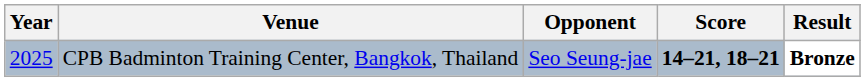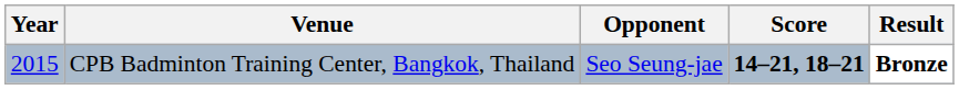 <table class="sortable wikitable" style="font-size: 90%;">
 <tr>
 <th>Year</th>
 <th>Venue</th>
 <th>Opponent</th>
 <th>Score</th>
 <th>Result</th>
 </tr>
 <tr style="background:#AABBCC">
-<td align="center"><a href='#'>2025</a></td>
+<td align="center"><a href='#'>2015</a></td>
 <td align="left">CPB Badminton Training Center, <a href='#'>Bangkok</a>, Thailand</td>
 <td align="left"> <a href='#'>Seo Seung-jae</a></td>
 <td align="left"><strong>14–21, 18–21</strong></td>
 <td style="text-align:left; background:white"> <strong>Bronze</strong></td>
 </tr>
 </table>
